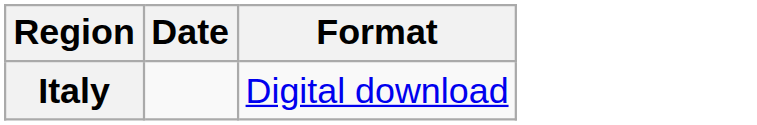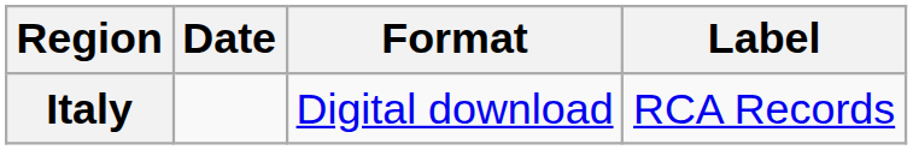 <table class="wikitable sortable plainrowheaders" style="text-align:center;">
 <tr>
 <th>Region</th>
 <th>Date</th>
 <th>Format</th>
+<th>Label</th>
 </tr>
 <tr>
 <th scope="row">Italy</th>
 <td></td>
 <td><a href='#'>Digital download</a></td>
+<td><a href='#'>RCA Records</a></td>
 </tr>
 </table>
